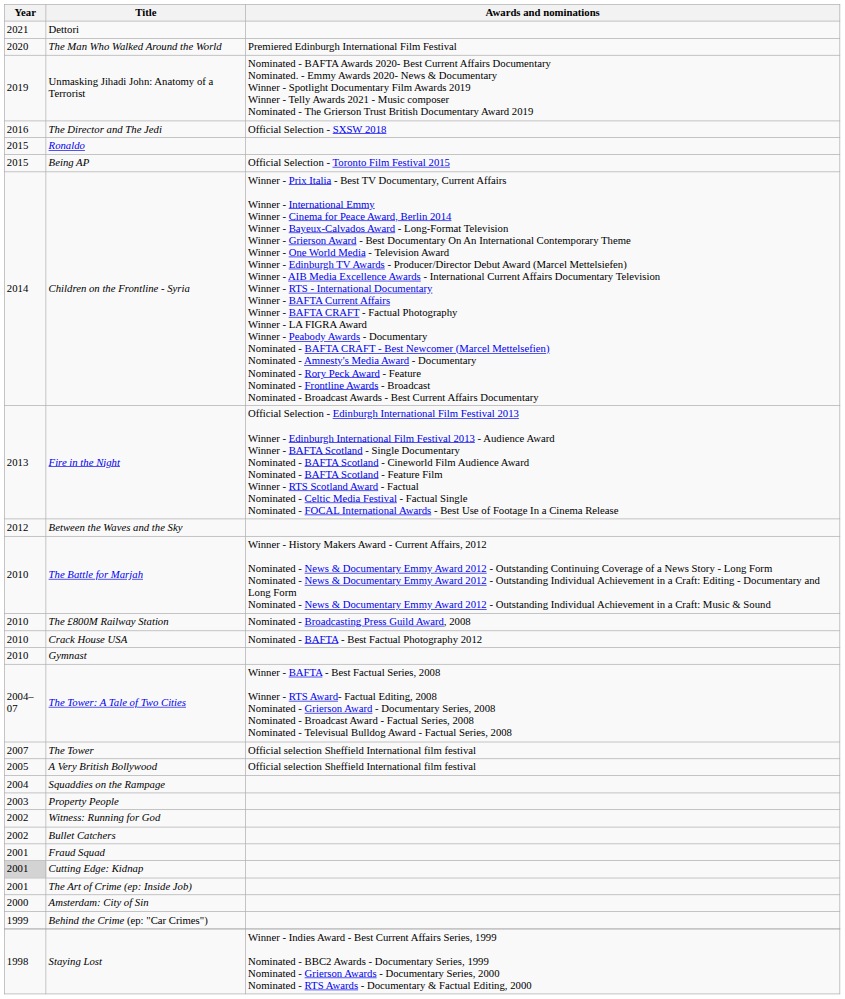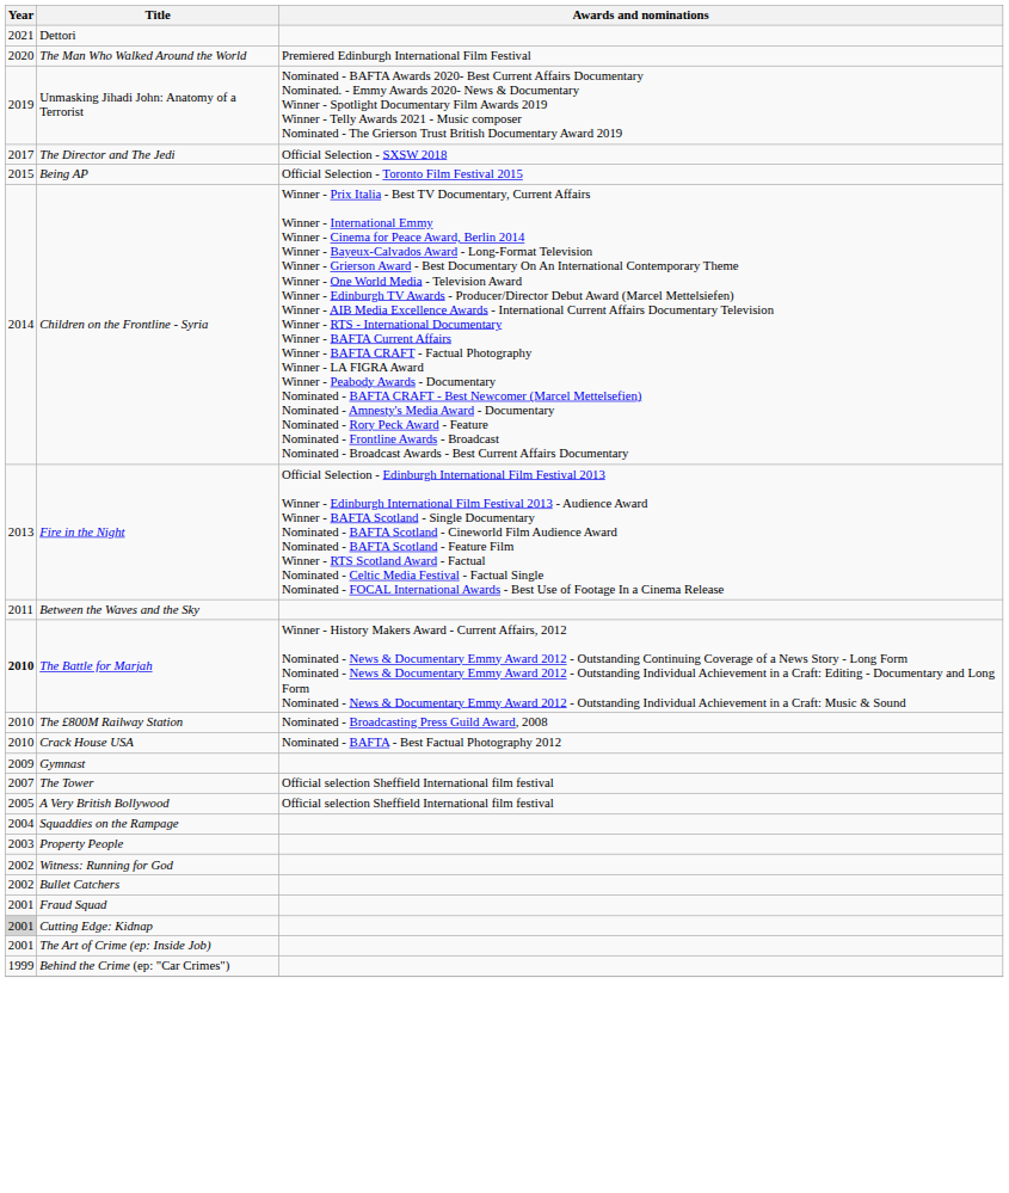 <table class="wikitable sortable">
 <tr>
 <th>Year</th>
 <th>Title</th>
 <th>Awards and nominations</th>
 </tr>
 <tr>
 <td>2021</td>
 <td>Dettori</td>
 <td></td>
 </tr>
 <tr>
 <td>2020</td>
 <td><em>The Man Who Walked Around the World</em></td>
 <td>Premiered Edinburgh International Film Festival</td>
 </tr>
 <tr>
 <td>2019</td>
 <td>Unmasking Jihadi John: Anatomy of a Terrorist</td>
 <td>Nominated - BAFTA Awards 2020-  Best Current Affairs Documentary<br>Nominated. - Emmy Awards 2020- News & Documentary<br>Winner - Spotlight Documentary Film Awards 2019<br>Winner - Telly Awards 2021 - Music composer<br>Nominated - The Grierson Trust British Documentary Award 2019</td>
 </tr>
 <tr>
-<td>2016</td>
+<td>2017</td>
 <td><em>The Director and The Jedi</em></td>
 <td>Official Selection - <a href='#'>SXSW 2018</a></td>
-</tr>
-<tr>
-<td>2015</td>
-<td><em><a href='#'>Ronaldo</a></em></td>
-<td></td>
 </tr>
 <tr>
 <td>2015</td>
 <td><em>Being AP</em></td>
 <td>Official Selection - <a href='#'>Toronto Film Festival 2015</a></td>
 </tr>
 <tr>
 <td>2014</td>
 <td><em>Children on the Frontline - Syria</em></td>
 <td>Winner - <a href='#'>Prix Italia</a> - Best TV Documentary, Current Affairs<br><br>Winner - <a href='#'>International Emmy</a><br>Winner - <a href='#'>Cinema for Peace Award, Berlin 2014</a><br>Winner - <a href='#'>Bayeux-Calvados Award</a> - Long-Format Television<br>Winner - <a href='#'>Grierson Award</a> - Best Documentary On An International Contemporary Theme<br>Winner - <a href='#'>One World Media</a> - Television Award<br>Winner - <a href='#'>Edinburgh TV Awards</a> - Producer/Director Debut Award (Marcel Mettelsiefen)<br>Winner - <a href='#'>AIB Media Excellence Awards</a> - International Current Affairs Documentary Television<br>Winner - <a href='#'>RTS - International Documentary</a><br>Winner - <a href='#'>BAFTA Current Affairs</a><br>Winner - <a href='#'>BAFTA CRAFT</a> - Factual Photography<br>Winner - LA FIGRA Award<br>Winner - <a href='#'>Peabody Awards</a> - Documentary<br>Nominated - <a href='#'>BAFTA CRAFT - Best Newcomer (Marcel Mettelsefien)</a><br>Nominated - <a href='#'>Amnesty's Media Award</a> - Documentary<br>Nominated - <a href='#'>Rory Peck Award</a> - Feature<br>Nominated - <a href='#'>Frontline Awards</a> - Broadcast<br>Nominated - Broadcast Awards - Best Current Affairs Documentary</td>
 </tr>
 <tr>
 <td>2013</td>
 <td><em><a href='#'>Fire in the Night</a></em></td>
 <td>Official Selection - <a href='#'>Edinburgh International Film Festival 2013</a><br><br>Winner - <a href='#'>Edinburgh International Film Festival 2013</a> - Audience Award<br>Winner - <a href='#'>BAFTA Scotland</a> - Single Documentary<br>Nominated - <a href='#'>BAFTA Scotland</a> - Cineworld Film Audience Award<br>Nominated - <a href='#'>BAFTA Scotland</a> - Feature Film<br>Winner - <a href='#'>RTS Scotland Award</a> - Factual<br>Nominated - <a href='#'>Celtic Media Festival</a> - Factual Single<br>Nominated - <a href='#'>FOCAL International Awards</a> - Best Use of Footage In a Cinema Release</td>
 </tr>
 <tr>
-<td>2012</td>
+<td>2011</td>
 <td><em>Between the Waves and the Sky</em></td>
 <td></td>
 </tr>
 <tr>
-<td>2010</td>
+<td><strong>2010</strong></td>
 <td><em><a href='#'>The Battle for Marjah</a></em></td>
 <td>Winner - History Makers Award - Current Affairs, 2012<br><br>Nominated - <a href='#'>News & Documentary Emmy Award 2012</a> - Outstanding Continuing Coverage of a News Story - Long Form<br>Nominated - <a href='#'>News & Documentary Emmy Award 2012</a> - Outstanding Individual Achievement in a Craft: Editing - Documentary and Long Form<br>Nominated - <a href='#'>News & Documentary Emmy Award 2012</a> - Outstanding Individual Achievement in a Craft: Music & Sound</td>
 </tr>
 <tr>
 <td>2010</td>
 <td><em>The £800M Railway Station</em></td>
 <td>Nominated - <a href='#'>Broadcasting Press Guild Award</a>, 2008</td>
 </tr>
 <tr>
 <td>2010</td>
 <td><em>Crack House USA</em></td>
 <td>Nominated - <a href='#'>BAFTA</a> - Best Factual Photography 2012</td>
 </tr>
 <tr>
-<td>2010</td>
+<td>2009</td>
 <td><em>Gymnast</em></td>
 <td></td>
-</tr>
-<tr>
-<td>2004–07</td>
-<td><em><a href='#'>The Tower: A Tale of Two Cities</a></em></td>
-<td>Winner - <a href='#'>BAFTA</a> - Best Factual Series, 2008<br><br>Winner - <a href='#'>RTS Award</a>- Factual Editing, 2008<br>Nominated - <a href='#'>Grierson Award</a> - Documentary Series, 2008<br>Nominated - Broadcast Award - Factual Series, 2008<br>Nominated - Televisual Bulldog Award - Factual Series, 2008</td>
 </tr>
 <tr>
 <td>2007</td>
 <td><em>The Tower</em></td>
 <td>Official selection Sheffield International film festival</td>
 </tr>
 <tr>
 <td>2005</td>
 <td><em>A Very British Bollywood</em></td>
 <td>Official selection Sheffield International film festival</td>
 </tr>
 <tr>
 <td>2004</td>
 <td><em>Squaddies on the Rampage</em></td>
 <td></td>
 </tr>
 <tr>
 <td>2003</td>
 <td><em>Property People</em></td>
 <td></td>
 </tr>
 <tr>
 <td>2002</td>
 <td><em>Witness: Running for God</em></td>
 <td></td>
 </tr>
 <tr>
 <td>2002</td>
 <td><em>Bullet Catchers</em></td>
 <td></td>
 </tr>
 <tr>
 <td>2001</td>
 <td><em>Fraud Squad</em></td>
 <td></td>
 </tr>
 <tr>
 <td style="background: lightgrey;">2001</td>
 <td><em>Cutting Edge: Kidnap</em></td>
 <td></td>
 </tr>
 <tr>
 <td>2001</td>
 <td><em>The Art of Crime (ep: Inside Job)</em></td>
 <td></td>
 </tr>
 <tr>
-<td>2000</td>
-<td><em>Amsterdam: City of Sin</em></td>
-<td></td>
-</tr>
-<tr>
 <td>1999</td>
 <td><em>Behind the Crime</em> (ep: "Car Crimes")</td>
 <td></td>
 </tr>
 <tr>
 </tr>
-<tr>
-<td>1998</td>
-<td><em>Staying Lost</em></td>
-<td>Winner - Indies Award - Best Current Affairs Series, 1999<br><br>Nominated - BBC2 Awards - Documentary Series, 1999<br>Nominated - <a href='#'>Grierson Awards</a> - Documentary Series, 2000<br>Nominated - <a href='#'>RTS Awards</a> - Documentary & Factual Editing, 2000</td>
-</tr>
 </table>
